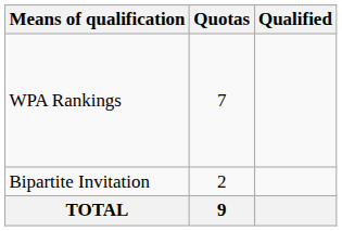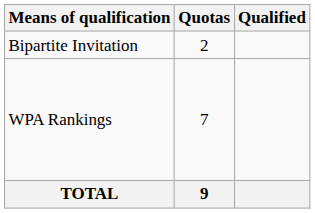 <table class = "wikitable">
 <tr>
 <th>Means of qualification</th>
 <th>Quotas</th>
 <th>Qualified</th>
 </tr>
 <tr>
+<td>Bipartite Invitation</td>
+<td align="center">2</td>
+<td><br></td>
+</tr>
+<tr>
 <td>WPA Rankings</td>
 <td align="center">7</td>
 <td><br><br><br><br><br><br></td>
-</tr>
-<tr>
-<td>Bipartite Invitation</td>
-<td align="center">2</td>
-<td><br></td>
 </tr>
 <tr>
 <th>TOTAL</th>
 <th>9</th>
 <th></th>
 </tr>
 </table>
